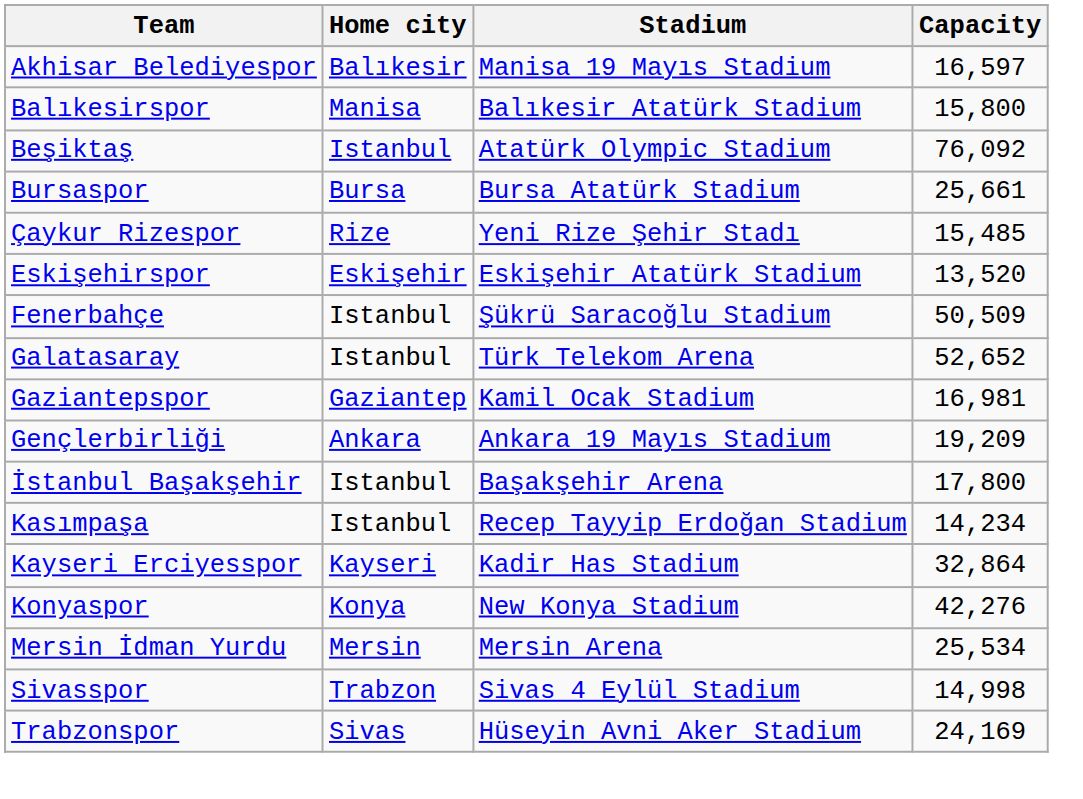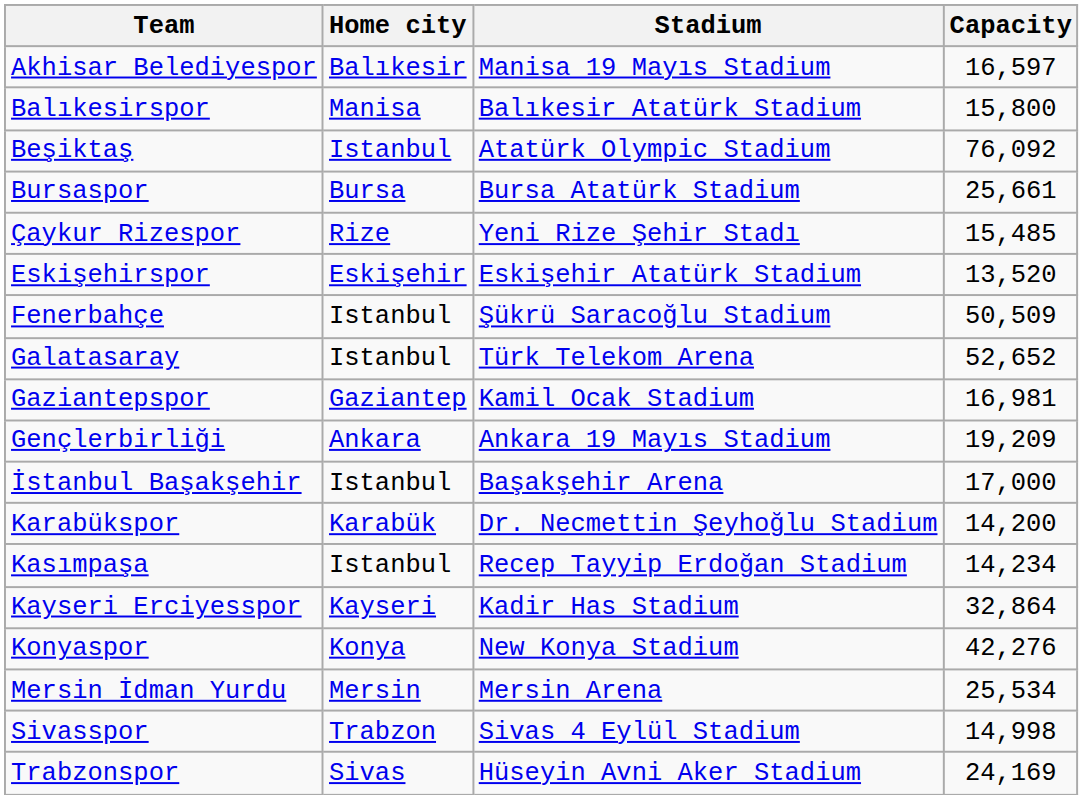 <table class="wikitable sortable" style="text-align: left;">
 <tr>
 <th>Team</th>
 <th>Home city</th>
 <th>Stadium</th>
 <th>Capacity</th>
 </tr>
 <tr>
 <td><a href='#'>Akhisar Belediyespor</a></td>
 <td><a href='#'>Balıkesir</a></td>
 <td><a href='#'>Manisa 19 Mayıs Stadium</a></td>
 <td align=center>16,597</td>
 </tr>
 <tr>
 <td><a href='#'>Balıkesirspor</a></td>
 <td><a href='#'>Manisa</a></td>
 <td><a href='#'>Balıkesir Atatürk Stadium</a></td>
 <td align=center>15,800</td>
 </tr>
 <tr>
 <td><a href='#'>Beşiktaş</a></td>
 <td><a href='#'>Istanbul</a></td>
 <td><a href='#'>Atatürk Olympic Stadium</a></td>
 <td align=center>76,092</td>
 </tr>
 <tr>
 <td><a href='#'>Bursaspor</a></td>
 <td><a href='#'>Bursa</a></td>
 <td><a href='#'>Bursa Atatürk Stadium</a></td>
 <td align=center>25,661</td>
 </tr>
 <tr>
 <td><a href='#'>Çaykur Rizespor</a></td>
 <td><a href='#'>Rize</a></td>
 <td><a href='#'>Yeni Rize Şehir Stadı</a></td>
 <td align=center>15,485</td>
 </tr>
 <tr>
 <td><a href='#'>Eskişehirspor</a></td>
 <td><a href='#'>Eskişehir</a></td>
 <td><a href='#'>Eskişehir Atatürk Stadium</a></td>
 <td align=center>13,520</td>
 </tr>
 <tr>
 <td><a href='#'>Fenerbahçe</a></td>
 <td>Istanbul</td>
 <td><a href='#'>Şükrü Saracoğlu Stadium</a></td>
 <td align=center>50,509</td>
 </tr>
 <tr>
 <td><a href='#'>Galatasaray</a></td>
 <td>Istanbul</td>
 <td><a href='#'>Türk Telekom Arena</a></td>
 <td align=center>52,652</td>
 </tr>
 <tr>
 <td><a href='#'>Gaziantepspor</a></td>
 <td><a href='#'>Gaziantep</a></td>
 <td><a href='#'>Kamil Ocak Stadium</a></td>
 <td align=center>16,981</td>
 </tr>
 <tr>
 <td><a href='#'>Gençlerbirliği</a></td>
 <td><a href='#'>Ankara</a></td>
 <td><a href='#'>Ankara 19 Mayıs Stadium</a></td>
 <td align=center>19,209</td>
 </tr>
 <tr>
 <td><a href='#'>İstanbul Başakşehir</a></td>
 <td>Istanbul</td>
 <td><a href='#'>Başakşehir Arena</a></td>
-<td align=center>17,800</td>
+<td align=center>17,000</td>
+</tr>
+<tr>
+<td><a href='#'>Karabükspor</a></td>
+<td><a href='#'>Karabük</a></td>
+<td><a href='#'>Dr. Necmettin Şeyhoğlu Stadium</a></td>
+<td align=center>14,200</td>
 </tr>
 <tr>
 <td><a href='#'>Kasımpaşa</a></td>
 <td>Istanbul</td>
 <td><a href='#'>Recep Tayyip Erdoğan Stadium</a></td>
 <td align=center>14,234</td>
 </tr>
 <tr>
 <td><a href='#'>Kayseri Erciyesspor</a></td>
 <td><a href='#'>Kayseri</a></td>
 <td><a href='#'>Kadir Has Stadium</a></td>
 <td align=center>32,864</td>
 </tr>
 <tr>
 <td><a href='#'>Konyaspor</a></td>
 <td><a href='#'>Konya</a></td>
 <td><a href='#'>New Konya Stadium</a></td>
 <td align=center>42,276</td>
 </tr>
 <tr>
 <td><a href='#'>Mersin İdman Yurdu</a></td>
 <td><a href='#'>Mersin</a></td>
 <td><a href='#'>Mersin Arena</a></td>
 <td align=center>25,534</td>
 </tr>
 <tr>
 <td><a href='#'>Sivasspor</a></td>
 <td><a href='#'>Trabzon</a></td>
 <td><a href='#'>Sivas 4 Eylül Stadium</a></td>
 <td align=center>14,998</td>
 </tr>
 <tr>
 <td><a href='#'>Trabzonspor</a></td>
 <td><a href='#'>Sivas</a></td>
 <td><a href='#'>Hüseyin Avni Aker Stadium</a></td>
 <td align=center>24,169</td>
 </tr>
 </table>
